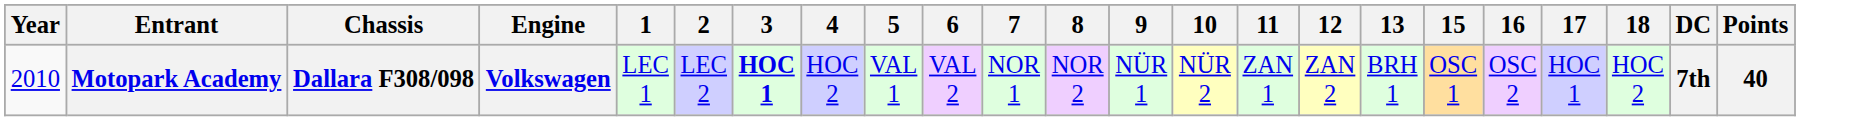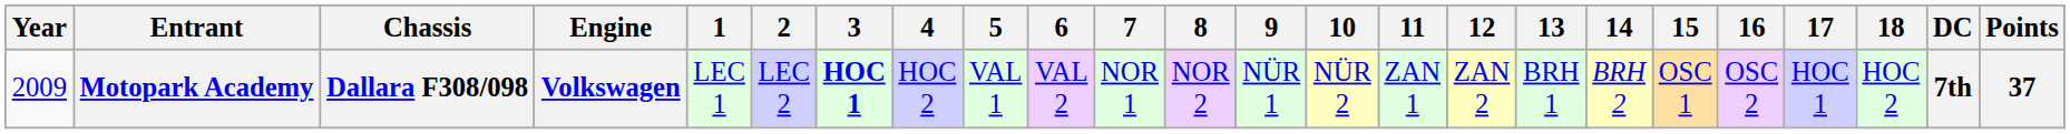 <table class="wikitable" style="text-align:center; font-size:85%">
 <tr>
 <th>Year</th>
 <th>Entrant</th>
 <th>Chassis</th>
 <th>Engine</th>
 <th>1</th>
 <th>2</th>
 <th>3</th>
 <th>4</th>
 <th>5</th>
 <th>6</th>
 <th>7</th>
 <th>8</th>
 <th>9</th>
 <th>10</th>
 <th>11</th>
 <th>12</th>
 <th>13</th>
+<th>14</th>
 <th>15</th>
 <th>16</th>
 <th>17</th>
 <th>18</th>
 <th>DC</th>
 <th>Points</th>
 </tr>
 <tr>
-<td><a href='#'>2010</a></td>
+<td><a href='#'>2009</a></td>
 <th nowrap><a href='#'>Motopark Academy</a></th>
 <th nowrap><a href='#'>Dallara</a> F308/098</th>
 <th nowrap><a href='#'>Volkswagen</a></th>
 <td style="background:#DFFFDF;"><a href='#'>LEC<br>1</a><br></td>
 <td style="background:#CFCFFF;"><a href='#'>LEC<br>2</a><br></td>
 <td style="background:#DFFFDF;"><strong><a href='#'>HOC<br>1</a><br></strong></td>
 <td style="background:#CFCFFF;"><a href='#'>HOC<br>2</a><br></td>
 <td style="background:#DFFFDF;"><a href='#'>VAL<br>1</a><br></td>
 <td style="background:#EFCFFF;"><a href='#'>VAL<br>2</a><br></td>
 <td style="background:#DFFFDF;"><a href='#'>NOR<br>1</a><br></td>
 <td style="background:#EFCFFF;"><a href='#'>NOR<br>2</a><br></td>
 <td style="background:#DFFFDF;"><a href='#'>NÜR<br>1</a><br></td>
 <td style="background:#FFFFBF;"><a href='#'>NÜR<br>2</a><br></td>
 <td style="background:#DFFFDF;"><a href='#'>ZAN<br>1</a><br></td>
 <td style="background:#FFFFBF;"><a href='#'>ZAN<br>2</a><br></td>
 <td style="background:#DFFFDF;"><a href='#'>BRH<br>1</a><br></td>
+<td style="background:#FFFFBF;"><em><a href='#'>BRH<br>2</a></em><br></td>
 <td style="background:#ffdf9f;"><a href='#'>OSC<br>1</a><br></td>
 <td style="background:#EFCFFF;"><a href='#'>OSC<br>2</a><br></td>
 <td style="background:#CFCFFF;"><a href='#'>HOC<br>1</a><br></td>
 <td style="background:#DFFFDF;"><a href='#'>HOC<br>2</a><br></td>
 <th>7th</th>
-<th>40</th>
+<th>37</th>
 </tr>
 </table>
